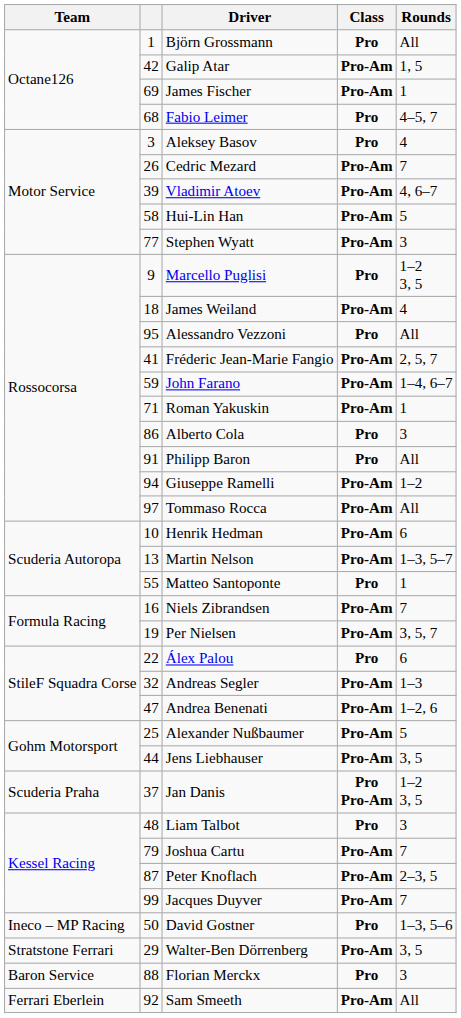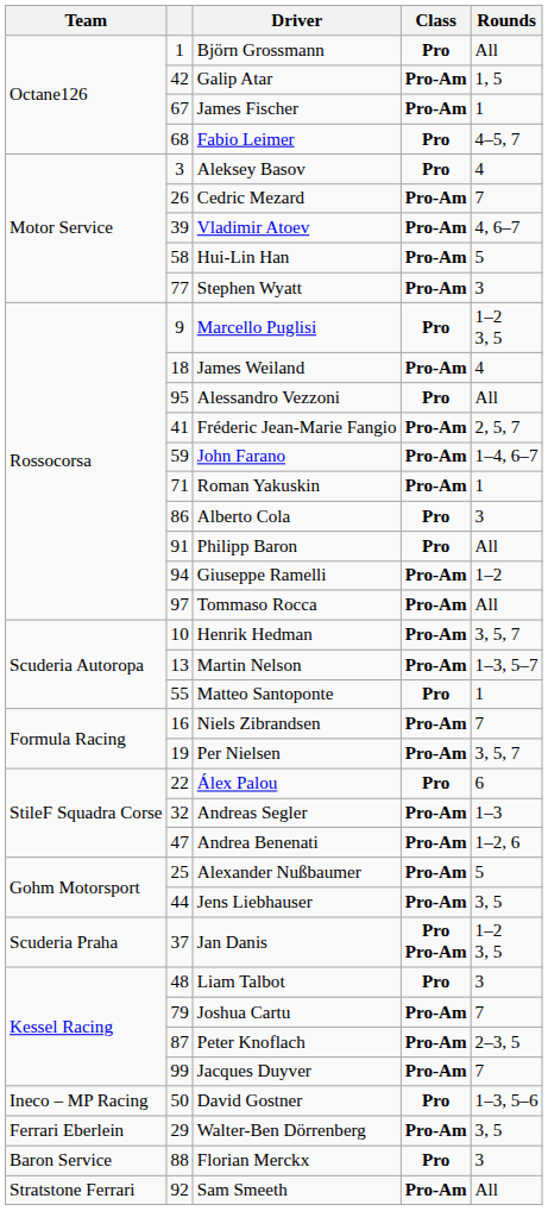 <table class="wikitable" style="font-size:90%;">
 <tr>
 <th>Team</th>
 <th></th>
 <th>Driver</th>
 <th>Class</th>
 <th>Rounds</th>
 </tr>
 <tr>
 <td rowspan=4> Octane126</td>
 <td align=center>1</td>
 <td> Björn Grossmann</td>
 <td align=center><strong><span>Pro</span></strong></td>
 <td>All</td>
 </tr>
 <tr>
 <td align=center>42</td>
 <td> Galip Atar</td>
 <td align=center><strong><span>Pro-Am</span></strong></td>
 <td>1, 5</td>
 </tr>
 <tr>
-<td align=center>69</td>
+<td align=center>67</td>
 <td> James Fischer</td>
 <td align=center><strong><span>Pro-Am</span></strong></td>
 <td>1</td>
 </tr>
 <tr>
 <td align=center>68</td>
 <td> <a href='#'>Fabio Leimer</a></td>
 <td align=center><strong><span>Pro</span></strong></td>
 <td>4–5, 7</td>
 </tr>
 <tr>
 <td rowspan=5> Motor Service</td>
 <td align=center>3</td>
 <td> Aleksey Basov</td>
 <td align=center><strong><span>Pro</span></strong></td>
 <td>4</td>
 </tr>
 <tr>
 <td align=center>26</td>
 <td> Cedric Mezard</td>
 <td align=center><strong><span>Pro-Am</span></strong></td>
 <td>7</td>
 </tr>
 <tr>
 <td align=center>39</td>
 <td> <a href='#'>Vladimir Atoev</a></td>
 <td align=center><strong><span>Pro-Am</span></strong></td>
 <td>4, 6–7</td>
 </tr>
 <tr>
 <td align=center>58</td>
 <td> Hui-Lin Han</td>
 <td align=center><strong><span>Pro-Am</span></strong></td>
 <td>5</td>
 </tr>
 <tr>
 <td align=center>77</td>
 <td> Stephen Wyatt</td>
 <td align=center><strong><span>Pro-Am</span></strong></td>
 <td>3</td>
 </tr>
 <tr>
 <td rowspan=10> Rossocorsa</td>
 <td align=center>9</td>
 <td> <a href='#'>Marcello Puglisi</a></td>
 <td align=center><strong><span>Pro</span></strong></td>
 <td>1–2<br>3, 5</td>
 </tr>
 <tr>
 <td align=center>18</td>
 <td> James Weiland</td>
 <td align=center><strong><span>Pro-Am</span></strong></td>
 <td>4</td>
 </tr>
 <tr>
 <td align=center>95</td>
 <td> Alessandro Vezzoni</td>
 <td align=center><strong><span>Pro</span></strong></td>
 <td>All</td>
 </tr>
 <tr>
 <td align=center>41</td>
 <td> Fréderic Jean-Marie Fangio</td>
 <td align=center><strong><span>Pro-Am</span></strong></td>
 <td>2, 5, 7</td>
 </tr>
 <tr>
 <td align=center>59</td>
 <td> <a href='#'>John Farano</a></td>
 <td align=center><strong><span>Pro-Am</span></strong></td>
 <td>1–4, 6–7</td>
 </tr>
 <tr>
 <td align=center>71</td>
 <td> Roman Yakuskin</td>
 <td align=center><strong><span>Pro-Am</span></strong></td>
 <td>1</td>
 </tr>
 <tr>
 <td align=center>86</td>
 <td> Alberto Cola</td>
 <td align=center><strong><span>Pro</span></strong></td>
 <td>3</td>
 </tr>
 <tr>
 <td align=center>91</td>
 <td> Philipp Baron</td>
 <td align=center><strong><span>Pro</span></strong></td>
 <td>All</td>
 </tr>
 <tr>
 <td align=center>94</td>
 <td> Giuseppe Ramelli</td>
 <td align=center><strong><span>Pro-Am</span></strong></td>
 <td>1–2</td>
 </tr>
 <tr>
 <td align=center>97</td>
 <td> Tommaso Rocca</td>
 <td align=center><strong><span>Pro-Am</span></strong></td>
 <td>All</td>
 </tr>
 <tr>
 <td rowspan=3> Scuderia Autoropa</td>
 <td align=center>10</td>
 <td> Henrik Hedman</td>
 <td align=center><strong><span>Pro-Am</span></strong></td>
-<td>6</td>
+<td>3, 5, 7</td>
 </tr>
 <tr>
 <td align=center>13</td>
 <td> Martin Nelson</td>
 <td align=center><strong><span>Pro-Am</span></strong></td>
 <td>1–3, 5–7</td>
 </tr>
 <tr>
 <td align=center>55</td>
 <td> Matteo Santoponte</td>
 <td align=center><strong><span>Pro</span></strong></td>
 <td>1</td>
 </tr>
 <tr>
 <td rowspan=2> Formula Racing</td>
 <td align=center>16</td>
 <td> Niels Zibrandsen</td>
 <td align=center><strong><span>Pro-Am</span></strong></td>
 <td>7</td>
 </tr>
 <tr>
 <td align=center>19</td>
 <td> Per Nielsen</td>
 <td align=center><strong><span>Pro-Am</span></strong></td>
 <td>3, 5, 7</td>
 </tr>
 <tr>
 <td rowspan=3> StileF Squadra Corse</td>
 <td align=center>22</td>
 <td> <a href='#'>Álex Palou</a></td>
 <td align=center><strong><span>Pro</span></strong></td>
 <td>6</td>
 </tr>
 <tr>
 <td align=center>32</td>
 <td> Andreas Segler</td>
 <td align=center><strong><span>Pro-Am</span></strong></td>
 <td>1–3</td>
 </tr>
 <tr>
 <td align=center>47</td>
 <td> Andrea Benenati</td>
 <td align=center><strong><span>Pro-Am</span></strong></td>
 <td>1–2, 6</td>
 </tr>
 <tr>
 <td rowspan=2> Gohm Motorsport</td>
 <td align=center>25</td>
 <td> Alexander Nußbaumer</td>
 <td align=center><strong><span>Pro-Am</span></strong></td>
 <td>5</td>
 </tr>
 <tr>
 <td align=center>44</td>
 <td> Jens Liebhauser</td>
 <td align=center><strong><span>Pro-Am</span></strong></td>
 <td>3, 5</td>
 </tr>
 <tr>
 <td> Scuderia Praha</td>
 <td align=center>37</td>
 <td> Jan Danis</td>
 <td align=center><strong><span>Pro</span></strong><br><strong><span>Pro-Am</span></strong></td>
 <td>1–2<br>3, 5</td>
 </tr>
 <tr>
 <td rowspan=4> <a href='#'>Kessel Racing</a></td>
 <td align=center>48</td>
 <td> Liam Talbot</td>
 <td align=center><strong><span>Pro</span></strong></td>
 <td>3</td>
 </tr>
 <tr>
 <td align=center>79</td>
 <td> Joshua Cartu</td>
 <td align=center><strong><span>Pro-Am</span></strong></td>
 <td>7</td>
 </tr>
 <tr>
 <td align=center>87</td>
 <td> Peter Knoflach</td>
 <td align=center><strong><span>Pro-Am</span></strong></td>
 <td>2–3, 5</td>
 </tr>
 <tr>
 <td align=center>99</td>
 <td> Jacques Duyver</td>
 <td align=center><strong><span>Pro-Am</span></strong></td>
 <td>7</td>
 </tr>
 <tr>
 <td> Ineco – MP Racing</td>
 <td align=center>50</td>
 <td> David Gostner</td>
 <td align=center><strong><span>Pro</span></strong></td>
 <td>1–3, 5–6</td>
 </tr>
 <tr>
-<td> Stratstone Ferrari</td>
+<td> Ferrari Eberlein</td>
 <td align=center>29</td>
 <td> Walter-Ben Dörrenberg</td>
 <td align=center><strong><span>Pro-Am</span></strong></td>
 <td>3, 5</td>
 </tr>
 <tr>
 <td> Baron Service</td>
 <td align=center>88</td>
 <td> Florian Merckx</td>
 <td align=center><strong><span>Pro</span></strong></td>
 <td>3</td>
 </tr>
 <tr>
-<td> Ferrari Eberlein</td>
+<td> Stratstone Ferrari</td>
 <td align=center>92</td>
 <td> Sam Smeeth</td>
 <td align=center><strong><span>Pro-Am</span></strong></td>
 <td>All</td>
 </tr>
 </table>
